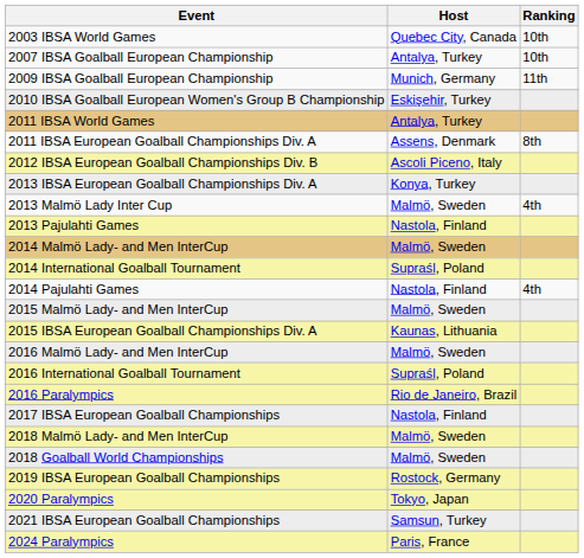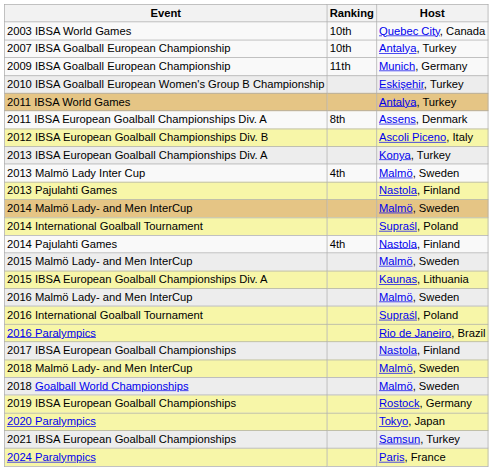 <table class=wikitable>
 <tr>
 <th>Event</th>
+<th>Ranking</th>
 <th>Host</th>
-<th>Ranking</th>
 </tr>
 <tr>
 <td>2003 IBSA World Games</td>
+<td>10th</td>
 <td><a href='#'>Quebec City</a>, Canada</td>
-<td>10th</td>
 </tr>
 <tr>
 <td>2007 IBSA Goalball European Championship</td>
+<td>10th</td>
 <td><a href='#'>Antalya</a>, Turkey</td>
-<td>10th</td>
 </tr>
 <tr>
 <td>2009 IBSA Goalball European Championship</td>
+<td>11th</td>
 <td><a href='#'>Munich</a>, Germany</td>
-<td>11th</td>
 </tr>
 <tr bgcolor=ededed>
 <td>2010 IBSA Goalball European Women's Group B Championship</td>
+<td></td>
 <td><a href='#'>Eskişehir</a>, Turkey</td>
-<td></td>
 </tr>
 <tr bgcolor=e5c585>
 <td>2011 IBSA World Games</td>
+<td></td>
 <td><a href='#'>Antalya</a>, Turkey</td>
-<td></td>
 </tr>
 <tr>
 <td>2011 IBSA European Goalball Championships Div. A</td>
+<td>8th</td>
 <td><a href='#'>Assens</a>, Denmark</td>
-<td>8th</td>
 </tr>
 <tr bgcolor=f7f6a8>
 <td>2012 IBSA European Goalball Championships Div. B</td>
+<td></td>
 <td><a href='#'>Ascoli Piceno</a>, Italy</td>
-<td></td>
 </tr>
 <tr bgcolor=ededed>
 <td>2013 IBSA European Goalball Championships Div. A</td>
+<td></td>
 <td><a href='#'>Konya</a>, Turkey</td>
-<td></td>
 </tr>
 <tr>
 <td>2013 Malmö Lady Inter Cup</td>
+<td>4th</td>
 <td><a href='#'>Malmö</a>, Sweden</td>
-<td>4th</td>
 </tr>
 <tr bgcolor=f7f6a8>
 <td>2013 Pajulahti Games</td>
+<td></td>
 <td><a href='#'>Nastola</a>, Finland</td>
-<td></td>
 </tr>
 <tr bgcolor=e5c585>
 <td>2014 Malmö Lady- and Men InterCup</td>
+<td></td>
 <td><a href='#'>Malmö</a>, Sweden</td>
-<td></td>
 </tr>
 <tr bgcolor=f7f6a8>
 <td>2014 International Goalball Tournament</td>
+<td></td>
 <td><a href='#'>Supraśl</a>, Poland</td>
-<td></td>
 </tr>
 <tr>
 <td>2014 Pajulahti Games</td>
+<td>4th</td>
 <td><a href='#'>Nastola</a>, Finland</td>
-<td>4th</td>
 </tr>
 <tr bgcolor=ededed>
 <td>2015 Malmö Lady- and Men InterCup</td>
+<td></td>
 <td><a href='#'>Malmö</a>, Sweden</td>
-<td></td>
 </tr>
 <tr bgcolor=f7f6a8>
 <td>2015 IBSA European Goalball Championships Div. A</td>
+<td></td>
 <td><a href='#'>Kaunas</a>, Lithuania</td>
-<td></td>
 </tr>
 <tr bgcolor=ededed>
 <td>2016 Malmö Lady- and Men InterCup</td>
+<td></td>
 <td><a href='#'>Malmö</a>, Sweden</td>
-<td></td>
 </tr>
 <tr bgcolor=f7f6a8>
 <td>2016 International Goalball Tournament</td>
+<td></td>
 <td><a href='#'>Supraśl</a>, Poland</td>
-<td></td>
 </tr>
 <tr bgcolor=f7f6a8>
 <td><a href='#'>2016 Paralympics</a></td>
+<td></td>
 <td><a href='#'>Rio de Janeiro</a>, Brazil</td>
-<td></td>
 </tr>
 <tr bgcolor=ededed>
 <td>2017 IBSA European Goalball Championships</td>
+<td></td>
 <td><a href='#'>Nastola</a>, Finland</td>
-<td></td>
 </tr>
 <tr bgcolor=f7f6a8>
 <td>2018 Malmö Lady- and Men InterCup</td>
+<td></td>
 <td><a href='#'>Malmö</a>, Sweden</td>
-<td></td>
 </tr>
 <tr bgcolor=ededed>
 <td>2018 <a href='#'>Goalball World Championships</a></td>
+<td></td>
 <td><a href='#'>Malmö</a>, Sweden</td>
-<td></td>
 </tr>
 <tr bgcolor=f7f6a8>
 <td>2019 IBSA European Goalball Championships</td>
+<td></td>
 <td><a href='#'>Rostock</a>, Germany</td>
-<td></td>
 </tr>
 <tr bgcolor=f7f6a8>
 <td><a href='#'>2020 Paralympics</a></td>
+<td></td>
 <td><a href='#'>Tokyo</a>, Japan</td>
-<td></td>
 </tr>
 <tr bgcolor=ededed>
 <td>2021 IBSA European Goalball Championships</td>
+<td></td>
 <td><a href='#'>Samsun</a>, Turkey</td>
-<td></td>
 </tr>
 <tr bgcolor=f7f6a8>
 <td><a href='#'>2024 Paralympics</a></td>
+<td></td>
 <td><a href='#'>Paris</a>, France</td>
-<td></td>
 </tr>
 </table>
